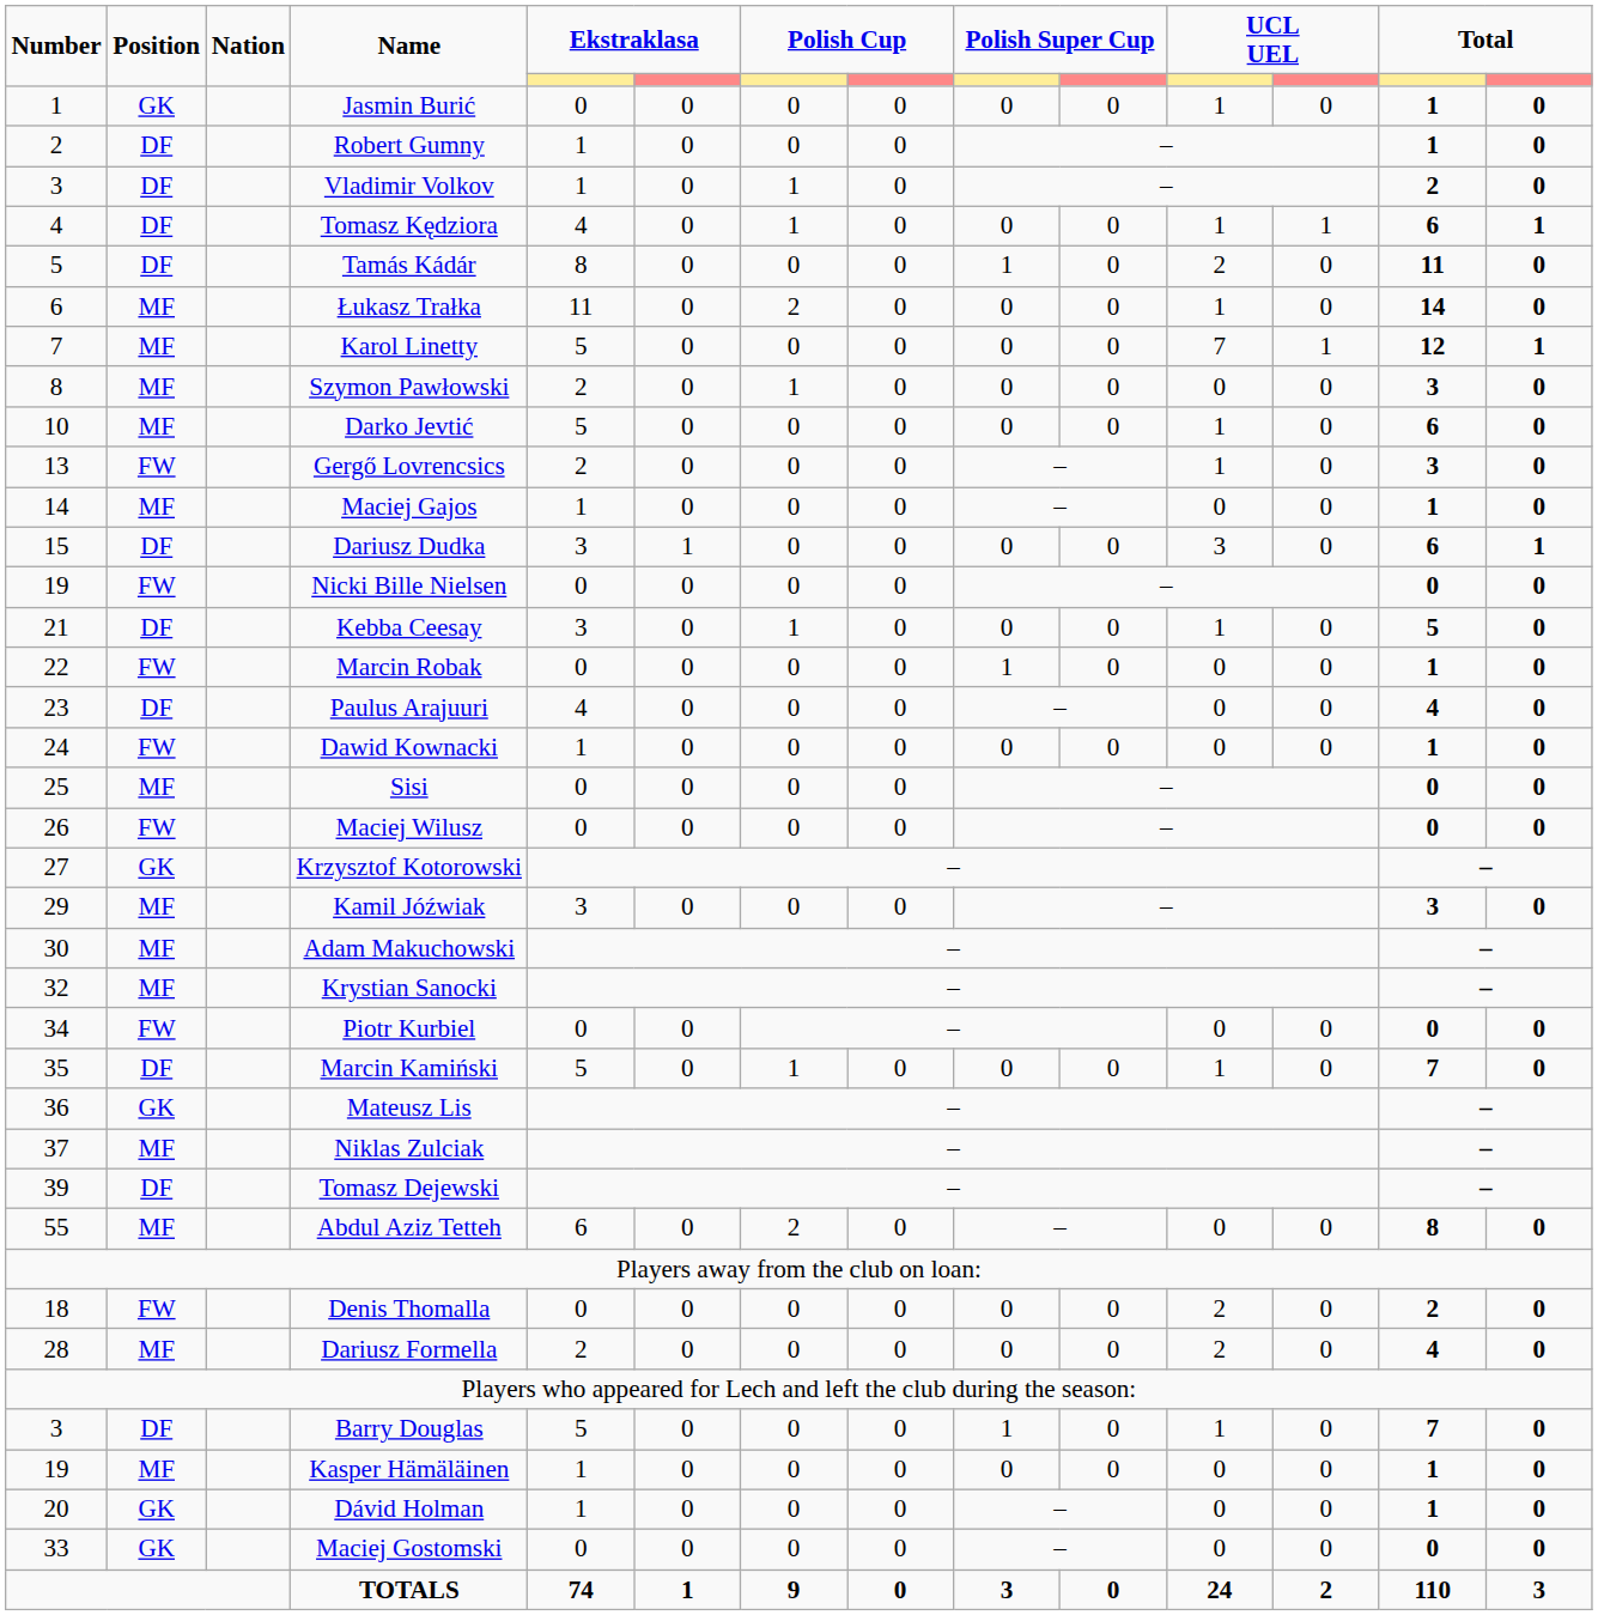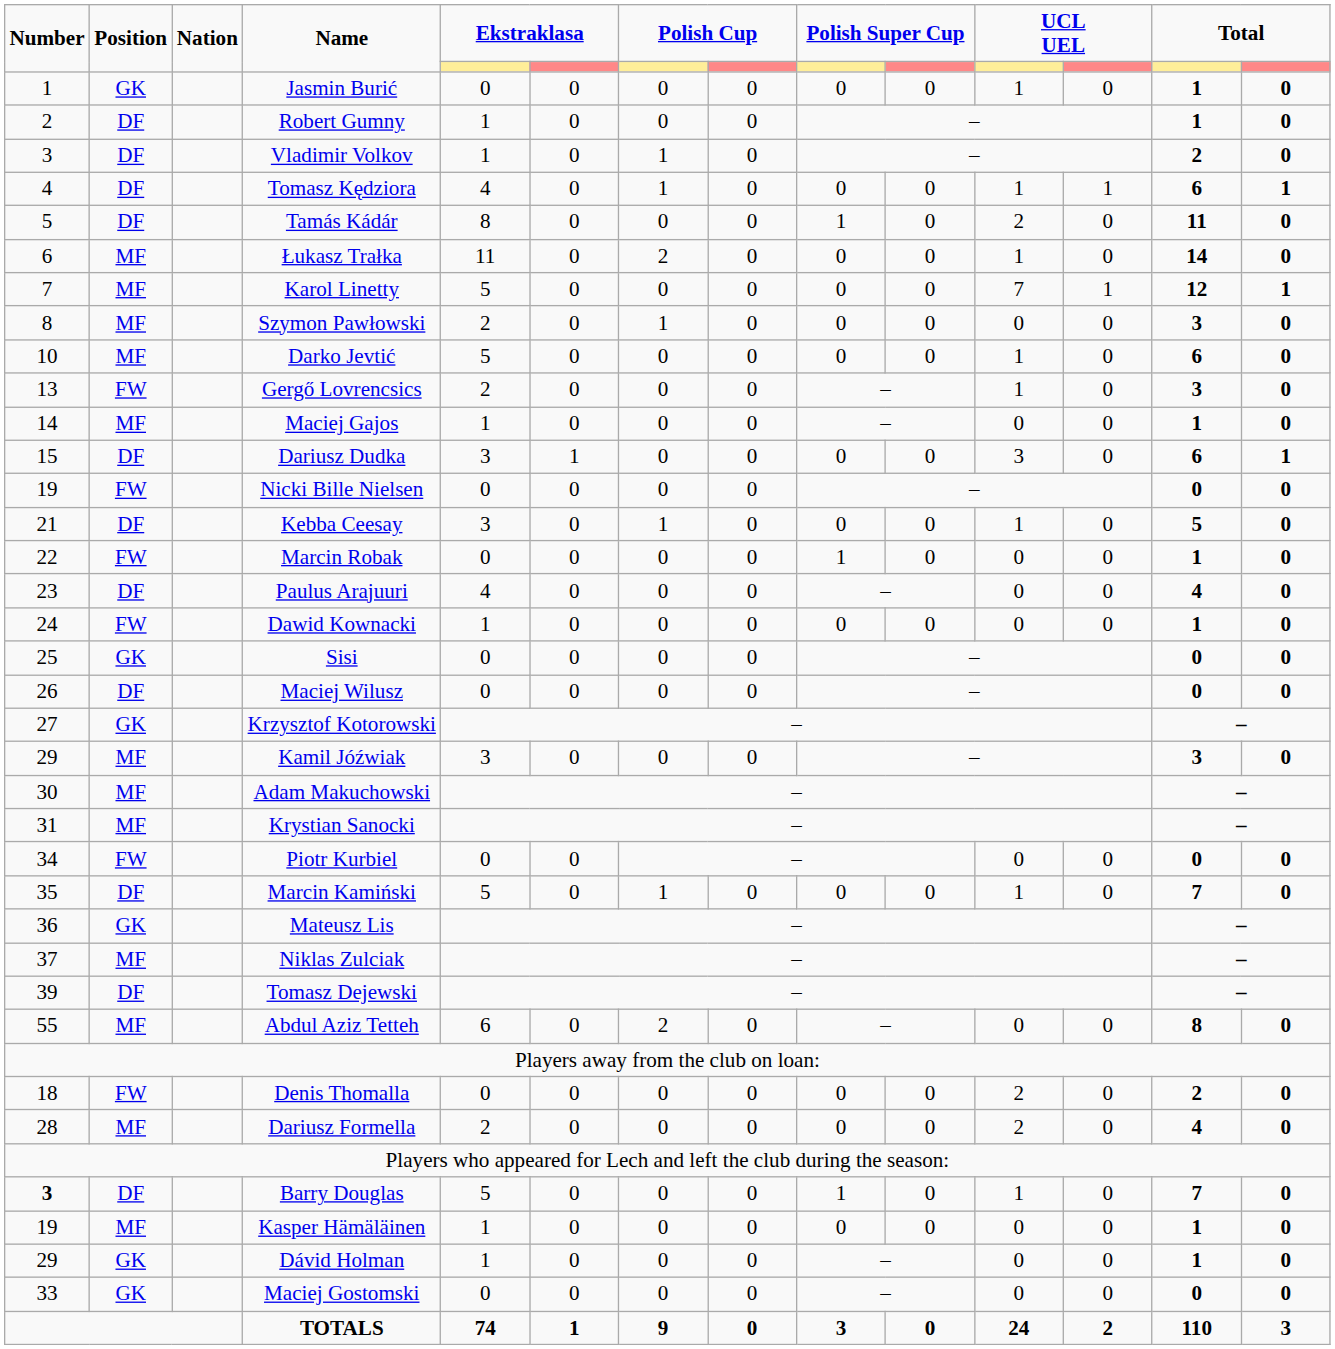 <table class="wikitable" style="font-size: 100%; text-align: center;">
 <tr>
 <td rowspan="2" align="center"><strong>Number</strong></td>
 <td rowspan="2" align="center"><strong>Position</strong></td>
 <td rowspan="2" align="center"><strong>Nation</strong></td>
 <td rowspan="2" align="center"><strong>Name</strong></td>
 <td colspan="2" align="center"><strong><a href='#'>Ekstraklasa</a></strong></td>
 <td colspan="2" align="center"><strong><a href='#'>Polish Cup</a></strong></td>
 <td colspan="2" align="center"><strong><a href='#'>Polish Super Cup</a></strong></td>
 <td colspan="2" align="center"><strong><a href='#'>UCL</a></strong><br><strong><a href='#'>UEL</a></strong></td>
 <td colspan="2" align="center"><strong>Total</strong></td>
 </tr>
 <tr>
 <th width=60 style="background: #FFEE99"></th>
 <th width=60 style="background: #FF8888"></th>
 <th width=60 style="background: #FFEE99"></th>
 <th width=60 style="background: #FF8888"></th>
 <th width=60 style="background: #FFEE99"></th>
 <th width=60 style="background: #FF8888"></th>
 <th width=60 style="background: #FFEE99"></th>
 <th width=60 style="background: #FF8888"></th>
 <th width=60 style="background: #FFEE99"></th>
 <th width=60 style="background: #FF8888"></th>
 </tr>
 <tr>
 <td>1</td>
 <td><a href='#'>GK</a></td>
 <td></td>
 <td><a href='#'>Jasmin Burić</a></td>
 <td>0</td>
 <td>0</td>
 <td>0</td>
 <td>0</td>
 <td>0</td>
 <td>0</td>
 <td>1</td>
 <td>0</td>
 <td><strong>1</strong></td>
 <td><strong>0</strong></td>
 </tr>
 <tr>
 <td>2</td>
 <td><a href='#'>DF</a></td>
 <td></td>
 <td><a href='#'>Robert Gumny</a></td>
 <td>1</td>
 <td>0</td>
 <td>0</td>
 <td>0</td>
 <td colspan="4">–</td>
 <td><strong>1</strong></td>
 <td><strong>0</strong></td>
 </tr>
 <tr>
 <td>3</td>
 <td><a href='#'>DF</a></td>
 <td></td>
 <td><a href='#'>Vladimir Volkov</a></td>
 <td>1</td>
 <td>0</td>
 <td>1</td>
 <td>0</td>
 <td colspan="4">–</td>
 <td><strong>2</strong></td>
 <td><strong>0</strong></td>
 </tr>
 <tr>
 <td>4</td>
 <td><a href='#'>DF</a></td>
 <td></td>
 <td><a href='#'>Tomasz Kędziora</a></td>
 <td>4</td>
 <td>0</td>
 <td>1</td>
 <td>0</td>
 <td>0</td>
 <td>0</td>
 <td>1</td>
 <td>1</td>
 <td><strong>6</strong></td>
 <td><strong>1</strong></td>
 </tr>
 <tr>
 <td>5</td>
 <td><a href='#'>DF</a></td>
 <td></td>
 <td><a href='#'>Tamás Kádár</a></td>
 <td>8</td>
 <td>0</td>
 <td>0</td>
 <td>0</td>
 <td>1</td>
 <td>0</td>
 <td>2</td>
 <td>0</td>
 <td><strong>11</strong></td>
 <td><strong>0</strong></td>
 </tr>
 <tr>
 <td>6</td>
 <td><a href='#'>MF</a></td>
 <td></td>
 <td><a href='#'>Łukasz Trałka</a></td>
 <td>11</td>
 <td>0</td>
 <td>2</td>
 <td>0</td>
 <td>0</td>
 <td>0</td>
 <td>1</td>
 <td>0</td>
 <td><strong>14</strong></td>
 <td><strong>0</strong></td>
 </tr>
 <tr>
 <td>7</td>
 <td><a href='#'>MF</a></td>
 <td></td>
 <td><a href='#'>Karol Linetty</a></td>
 <td>5</td>
 <td>0</td>
 <td>0</td>
 <td>0</td>
 <td>0</td>
 <td>0</td>
 <td>7</td>
 <td>1</td>
 <td><strong>12</strong></td>
 <td><strong>1</strong></td>
 </tr>
 <tr>
 <td>8</td>
 <td><a href='#'>MF</a></td>
 <td></td>
 <td><a href='#'>Szymon Pawłowski</a></td>
 <td>2</td>
 <td>0</td>
 <td>1</td>
 <td>0</td>
 <td>0</td>
 <td>0</td>
 <td>0</td>
 <td>0</td>
 <td><strong>3</strong></td>
 <td><strong>0</strong></td>
 </tr>
 <tr>
 <td>10</td>
 <td><a href='#'>MF</a></td>
 <td></td>
 <td><a href='#'>Darko Jevtić</a></td>
 <td>5</td>
 <td>0</td>
 <td>0</td>
 <td>0</td>
 <td>0</td>
 <td>0</td>
 <td>1</td>
 <td>0</td>
 <td><strong>6</strong></td>
 <td><strong>0</strong></td>
 </tr>
 <tr>
 <td>13</td>
 <td><a href='#'>FW</a></td>
 <td></td>
 <td><a href='#'>Gergő Lovrencsics</a></td>
 <td>2</td>
 <td>0</td>
 <td>0</td>
 <td>0</td>
 <td colspan="2">–</td>
 <td>1</td>
 <td>0</td>
 <td><strong>3</strong></td>
 <td><strong>0</strong></td>
 </tr>
 <tr>
 <td>14</td>
 <td><a href='#'>MF</a></td>
 <td></td>
 <td><a href='#'>Maciej Gajos</a></td>
 <td>1</td>
 <td>0</td>
 <td>0</td>
 <td>0</td>
 <td colspan="2">–</td>
 <td>0</td>
 <td>0</td>
 <td><strong>1</strong></td>
 <td><strong>0</strong></td>
 </tr>
 <tr>
 <td>15</td>
 <td><a href='#'>DF</a></td>
 <td></td>
 <td><a href='#'>Dariusz Dudka</a></td>
 <td>3</td>
 <td>1</td>
 <td>0</td>
 <td>0</td>
 <td>0</td>
 <td>0</td>
 <td>3</td>
 <td>0</td>
 <td><strong>6</strong></td>
 <td><strong>1</strong></td>
 </tr>
 <tr>
 <td>19</td>
 <td><a href='#'>FW</a></td>
 <td></td>
 <td><a href='#'>Nicki Bille Nielsen</a></td>
 <td>0</td>
 <td>0</td>
 <td>0</td>
 <td>0</td>
 <td colspan="4">–</td>
 <td><strong>0</strong></td>
 <td><strong>0</strong></td>
 </tr>
 <tr>
 <td>21</td>
 <td><a href='#'>DF</a></td>
 <td></td>
 <td><a href='#'>Kebba Ceesay</a></td>
 <td>3</td>
 <td>0</td>
 <td>1</td>
 <td>0</td>
 <td>0</td>
 <td>0</td>
 <td>1</td>
 <td>0</td>
 <td><strong>5</strong></td>
 <td><strong>0</strong></td>
 </tr>
 <tr>
 <td>22</td>
 <td><a href='#'>FW</a></td>
 <td></td>
 <td><a href='#'>Marcin Robak</a></td>
 <td>0</td>
 <td>0</td>
 <td>0</td>
 <td>0</td>
 <td>1</td>
 <td>0</td>
 <td>0</td>
 <td>0</td>
 <td><strong>1</strong></td>
 <td><strong>0</strong></td>
 </tr>
 <tr>
 <td>23</td>
 <td><a href='#'>DF</a></td>
 <td></td>
 <td><a href='#'>Paulus Arajuuri</a></td>
 <td>4</td>
 <td>0</td>
 <td>0</td>
 <td>0</td>
 <td colspan="2">–</td>
 <td>0</td>
 <td>0</td>
 <td><strong>4</strong></td>
 <td><strong>0</strong></td>
 </tr>
 <tr>
 <td>24</td>
 <td><a href='#'>FW</a></td>
 <td></td>
 <td><a href='#'>Dawid Kownacki</a></td>
 <td>1</td>
 <td>0</td>
 <td>0</td>
 <td>0</td>
 <td>0</td>
 <td>0</td>
 <td>0</td>
 <td>0</td>
 <td><strong>1</strong></td>
 <td><strong>0</strong></td>
 </tr>
 <tr>
 <td>25</td>
-<td><a href='#'>MF</a></td>
+<td><a href='#'>GK</a></td>
 <td></td>
 <td><a href='#'>Sisi</a></td>
 <td>0</td>
 <td>0</td>
 <td>0</td>
 <td>0</td>
 <td colspan="4">–</td>
 <td><strong>0</strong></td>
 <td><strong>0</strong></td>
 </tr>
 <tr>
 <td>26</td>
-<td><a href='#'>FW</a></td>
+<td><a href='#'>DF</a></td>
 <td></td>
 <td><a href='#'>Maciej Wilusz</a></td>
 <td>0</td>
 <td>0</td>
 <td>0</td>
 <td>0</td>
 <td colspan="4">–</td>
 <td><strong>0</strong></td>
 <td><strong>0</strong></td>
 </tr>
 <tr>
 <td>27</td>
 <td><a href='#'>GK</a></td>
 <td></td>
 <td><a href='#'>Krzysztof Kotorowski</a></td>
 <td colspan="8">–</td>
 <td colspan="2"><strong>–</strong></td>
 </tr>
 <tr>
 <td>29</td>
 <td><a href='#'>MF</a></td>
 <td></td>
 <td><a href='#'>Kamil Jóźwiak</a></td>
 <td>3</td>
 <td>0</td>
 <td>0</td>
 <td>0</td>
 <td colspan="4">–</td>
 <td><strong>3</strong></td>
 <td><strong>0</strong></td>
 </tr>
 <tr>
 <td>30</td>
 <td><a href='#'>MF</a></td>
 <td></td>
 <td><a href='#'>Adam Makuchowski</a></td>
 <td colspan="8">–</td>
 <td colspan="2"><strong>–</strong></td>
 </tr>
 <tr>
-<td>32</td>
+<td>31</td>
 <td><a href='#'>MF</a></td>
 <td></td>
 <td><a href='#'>Krystian Sanocki</a></td>
 <td colspan="8">–</td>
 <td colspan="2"><strong>–</strong></td>
 </tr>
 <tr>
 <td>34</td>
 <td><a href='#'>FW</a></td>
 <td></td>
 <td><a href='#'>Piotr Kurbiel</a></td>
 <td>0</td>
 <td>0</td>
 <td colspan="4">–</td>
 <td>0</td>
 <td>0</td>
 <td><strong>0</strong></td>
 <td><strong>0</strong></td>
 </tr>
 <tr>
 <td>35</td>
 <td><a href='#'>DF</a></td>
 <td></td>
 <td><a href='#'>Marcin Kamiński</a></td>
 <td>5</td>
 <td>0</td>
 <td>1</td>
 <td>0</td>
 <td>0</td>
 <td>0</td>
 <td>1</td>
 <td>0</td>
 <td><strong>7</strong></td>
 <td><strong>0</strong></td>
 </tr>
 <tr>
 <td>36</td>
 <td><a href='#'>GK</a></td>
 <td></td>
 <td><a href='#'>Mateusz Lis</a></td>
 <td colspan="8">–</td>
 <td colspan="2"><strong>–</strong></td>
 </tr>
 <tr>
 <td>37</td>
 <td><a href='#'>MF</a></td>
 <td></td>
 <td><a href='#'>Niklas Zulciak</a></td>
 <td colspan="8">–</td>
 <td colspan="2"><strong>–</strong></td>
 </tr>
 <tr>
 <td>39</td>
 <td><a href='#'>DF</a></td>
 <td></td>
 <td><a href='#'>Tomasz Dejewski</a></td>
 <td colspan="8">–</td>
 <td colspan="2"><strong>–</strong></td>
 </tr>
 <tr>
 <td>55</td>
 <td><a href='#'>MF</a></td>
 <td></td>
 <td><a href='#'>Abdul Aziz Tetteh</a></td>
 <td>6</td>
 <td>0</td>
 <td>2</td>
 <td>0</td>
 <td colspan="2">–</td>
 <td>0</td>
 <td>0</td>
 <td><strong>8</strong></td>
 <td><strong>0</strong></td>
 </tr>
 <tr>
 <td colspan="14">Players away from the club on loan:</td>
 </tr>
 <tr>
 <td>18</td>
 <td><a href='#'>FW</a></td>
 <td></td>
 <td><a href='#'>Denis Thomalla</a></td>
 <td>0</td>
 <td>0</td>
 <td>0</td>
 <td>0</td>
 <td>0</td>
 <td>0</td>
 <td>2</td>
 <td>0</td>
 <td><strong>2</strong></td>
 <td><strong>0</strong></td>
 </tr>
 <tr>
 <td>28</td>
 <td><a href='#'>MF</a></td>
 <td></td>
 <td><a href='#'>Dariusz Formella</a></td>
 <td>2</td>
 <td>0</td>
 <td>0</td>
 <td>0</td>
 <td>0</td>
 <td>0</td>
 <td>2</td>
 <td>0</td>
 <td><strong>4</strong></td>
 <td><strong>0</strong></td>
 </tr>
 <tr>
 <td colspan="14">Players who appeared for Lech and left the club during the season:</td>
 </tr>
 <tr>
-<td>3</td>
+<td><strong>3</strong></td>
 <td><a href='#'>DF</a></td>
 <td></td>
 <td><a href='#'>Barry Douglas</a></td>
 <td>5</td>
 <td>0</td>
 <td>0</td>
 <td>0</td>
 <td>1</td>
 <td>0</td>
 <td>1</td>
 <td>0</td>
 <td><strong>7</strong></td>
 <td><strong>0</strong></td>
 </tr>
 <tr>
 <td>19</td>
 <td><a href='#'>MF</a></td>
 <td></td>
 <td><a href='#'>Kasper Hämäläinen</a></td>
 <td>1</td>
 <td>0</td>
 <td>0</td>
 <td>0</td>
 <td>0</td>
 <td>0</td>
 <td>0</td>
 <td>0</td>
 <td><strong>1</strong></td>
 <td><strong>0</strong></td>
 </tr>
 <tr>
-<td>20</td>
+<td>29</td>
 <td><a href='#'>GK</a></td>
 <td></td>
 <td><a href='#'>Dávid Holman</a></td>
 <td>1</td>
 <td>0</td>
 <td>0</td>
 <td>0</td>
 <td colspan="2">–</td>
 <td>0</td>
 <td>0</td>
 <td><strong>1</strong></td>
 <td><strong>0</strong></td>
 </tr>
 <tr>
 <td>33</td>
 <td><a href='#'>GK</a></td>
 <td></td>
 <td><a href='#'>Maciej Gostomski</a></td>
 <td>0</td>
 <td>0</td>
 <td>0</td>
 <td>0</td>
 <td colspan="2">–</td>
 <td>0</td>
 <td>0</td>
 <td><strong>0</strong></td>
 <td><strong>0</strong></td>
 </tr>
 <tr>
 <td colspan="3"></td>
 <td><strong>TOTALS</strong></td>
 <td><strong>74</strong></td>
 <td><strong>1</strong></td>
 <td><strong>9</strong></td>
 <td><strong>0</strong></td>
 <td><strong>3</strong></td>
 <td><strong>0</strong></td>
 <td><strong>24</strong></td>
 <td><strong>2</strong></td>
 <td><strong>110</strong></td>
 <td><strong>3</strong></td>
 </tr>
 </table>
